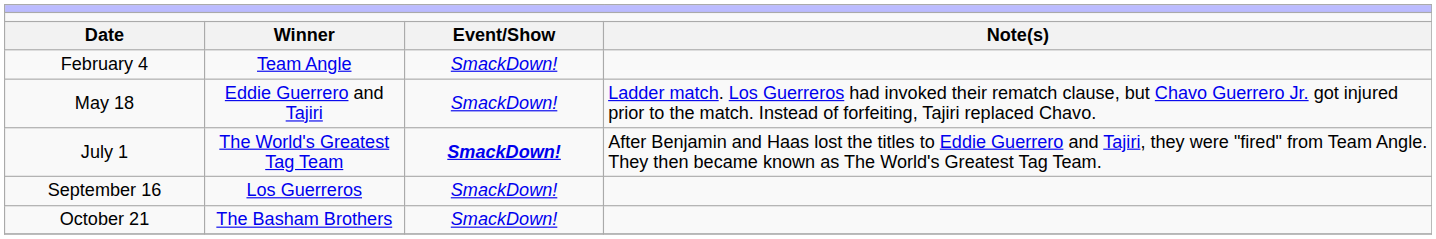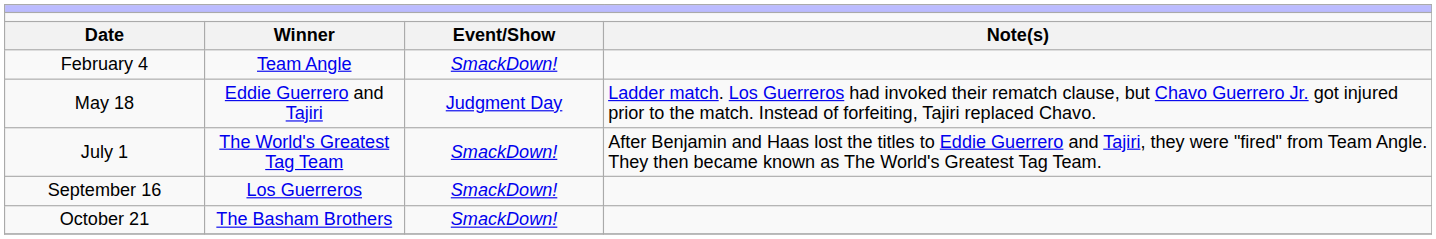 <table class="wikitable" style="text-align:center; width:100%;">
 <tr style="background:#BBF;">
 <td colspan="5"></td>
 </tr>
 <tr>
 <td colspan="5"><strong></strong></td>
 </tr>
 <tr>
 <th width=14%>Date</th>
 <th width=14%>Winner</th>
 <th width=14%>Event/Show</th>
 <th width=58%>Note(s)</th>
 </tr>
 <tr>
 <td>February 4<br></td>
 <td><a href='#'>Team Angle</a><br></td>
 <td><em><a href='#'>SmackDown!</a></em></td>
 <td></td>
 </tr>
 <tr>
 <td>May 18</td>
 <td><a href='#'>Eddie Guerrero</a> and <a href='#'>Tajiri</a></td>
-<td><em><a href='#'>SmackDown!</a></em></td>
+<td><a href='#'>Judgment Day</a></td>
 <td align=left><a href='#'>Ladder match</a>. <a href='#'>Los Guerreros</a> had invoked their rematch clause, but <a href='#'>Chavo Guerrero Jr.</a> got injured prior to the match. Instead of forfeiting, Tajiri replaced Chavo.</td>
 </tr>
 <tr>
 <td>July 1<br></td>
 <td><a href='#'>The World's Greatest Tag Team</a><br></td>
-<td><strong><em><a href='#'>SmackDown!</a></em></strong></td>
+<td><em><a href='#'>SmackDown!</a></em></td>
 <td align=left>After Benjamin and Haas lost the titles to <a href='#'>Eddie Guerrero</a> and <a href='#'>Tajiri</a>, they were "fired" from Team Angle. They then became known as The World's Greatest Tag Team.</td>
 </tr>
 <tr>
 <td>September 16<br></td>
 <td><a href='#'>Los Guerreros</a><br></td>
 <td><em><a href='#'>SmackDown!</a></em></td>
 <td></td>
 </tr>
 <tr>
 <td>October 21<br></td>
 <td><a href='#'>The Basham Brothers</a><br></td>
 <td><em><a href='#'>SmackDown!</a></em></td>
 <td></td>
 </tr>
 <tr>
 </tr>
 </table>
